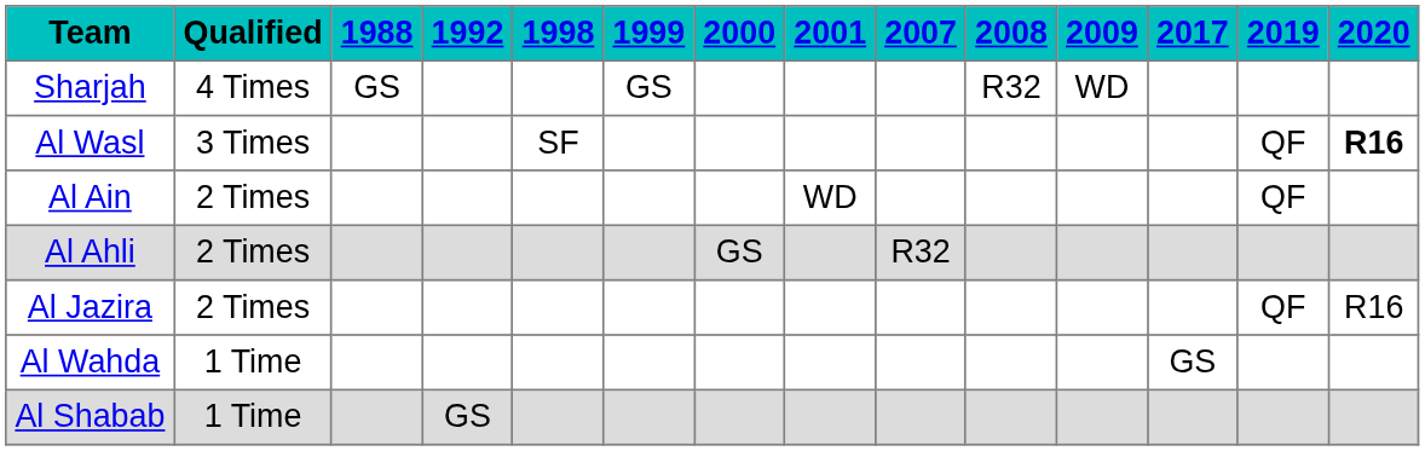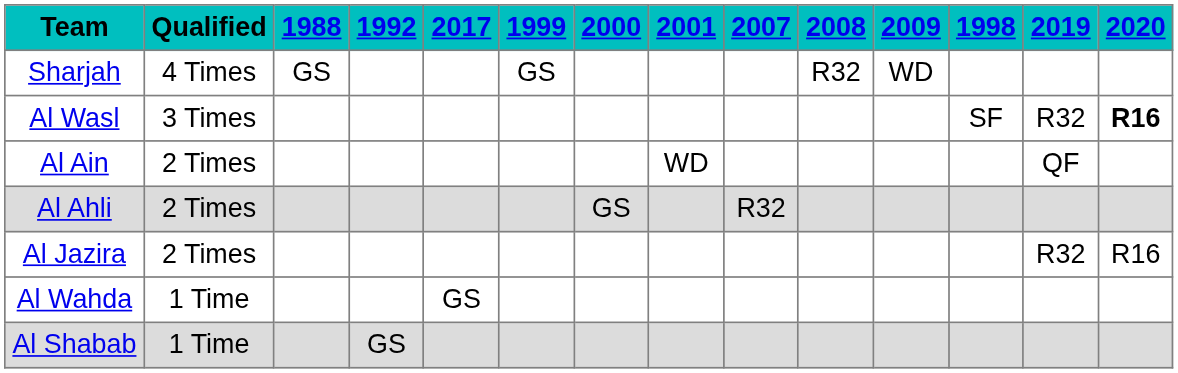 <table border="1" cellpadding="4" cellspacing="0" style="text-align:center; border-collapse:collapse">
 <tr style="background:#00BFBF;">
 <th>Team</th>
 <th>Qualified</th>
 <th><a href='#'>1988</a></th>
 <th><a href='#'>1992</a></th>
-<th><a href='#'>1998</a></th>
+<th><a href='#'>2017</a></th>
 <th><a href='#'>1999</a></th>
 <th><a href='#'>2000</a></th>
 <th><a href='#'>2001</a></th>
 <th><a href='#'>2007</a></th>
 <th><a href='#'>2008</a></th>
 <th><a href='#'>2009</a></th>
-<th><a href='#'>2017</a></th>
+<th><a href='#'>1998</a></th>
 <th><a href='#'>2019</a></th>
 <th><a href='#'>2020</a></th>
 </tr>
 <tr style="">
 <td><a href='#'>Sharjah</a></td>
 <td>4 Times</td>
 <td>GS</td>
 <td></td>
 <td></td>
 <td>GS</td>
 <td></td>
 <td></td>
 <td></td>
 <td>R32</td>
 <td>WD</td>
 <td></td>
 <td></td>
 <td></td>
 </tr>
 <tr>
 <td><a href='#'>Al Wasl</a></td>
 <td>3 Times</td>
 <td></td>
 <td></td>
-<td>SF</td>
 <td></td>
 <td></td>
 <td></td>
 <td></td>
 <td></td>
 <td></td>
 <td></td>
-<td>QF</td>
+<td>SF</td>
+<td>R32</td>
 <td><strong>R16</strong></td>
 </tr>
 <tr>
 <td><a href='#'>Al Ain</a></td>
 <td>2 Times</td>
 <td></td>
 <td></td>
 <td></td>
 <td></td>
 <td></td>
 <td>WD</td>
 <td></td>
 <td></td>
 <td></td>
 <td></td>
 <td>QF</td>
 <td></td>
 </tr>
 <tr bgcolor=#DCDCDC>
 <td><a href='#'>Al Ahli</a></td>
 <td>2 Times</td>
 <td></td>
 <td></td>
 <td></td>
 <td></td>
 <td>GS</td>
 <td></td>
 <td>R32</td>
 <td></td>
 <td></td>
 <td></td>
 <td></td>
 <td></td>
 </tr>
 <tr>
 <td><a href='#'>Al Jazira</a></td>
 <td>2 Times</td>
 <td></td>
 <td></td>
 <td></td>
 <td></td>
 <td></td>
 <td></td>
 <td></td>
 <td></td>
 <td></td>
 <td></td>
-<td>QF</td>
+<td>R32</td>
 <td>R16</td>
 </tr>
 <tr>
 <td><a href='#'>Al Wahda</a></td>
 <td>1 Time</td>
 <td></td>
 <td></td>
+<td>GS</td>
 <td></td>
 <td></td>
 <td></td>
 <td></td>
 <td></td>
 <td></td>
 <td></td>
-<td>GS</td>
 <td></td>
 <td></td>
 </tr>
 <tr bgcolor=#DCDCDC>
 <td><a href='#'>Al Shabab</a></td>
 <td>1 Time</td>
 <td></td>
 <td>GS</td>
 <td></td>
 <td></td>
 <td></td>
 <td></td>
 <td></td>
 <td></td>
 <td></td>
 <td></td>
 <td></td>
 <td></td>
 </tr>
 </table>
